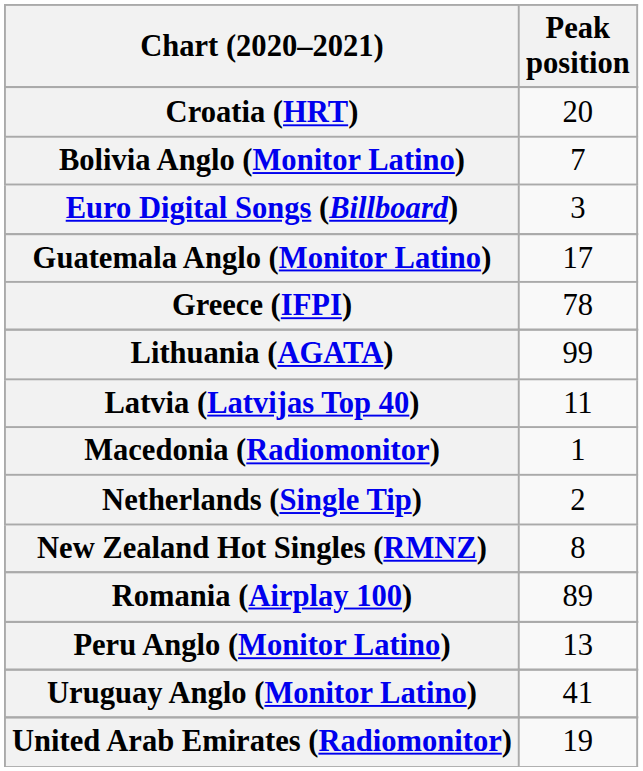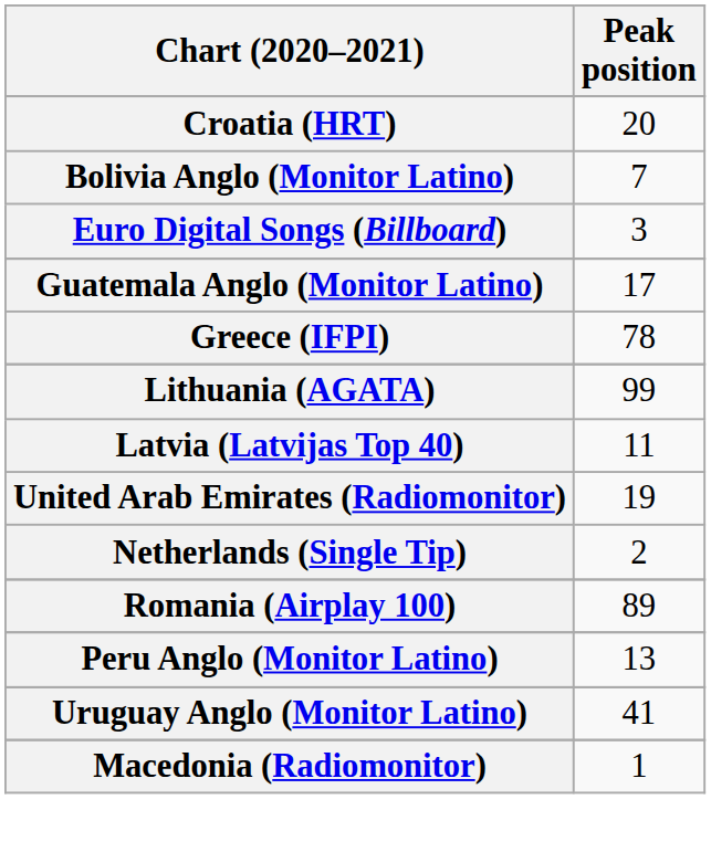 <table class="wikitable sortable plainrowheaders" style="text-align:center">
 <tr>
 <th scope="col">Chart (2020–2021)</th>
 <th scope="col">Peak<br>position</th>
 </tr>
 <tr>
 </tr>
 <tr>
 <th scope="row">Croatia (<a href='#'>HRT</a>)</th>
 <td>20</td>
 </tr>
 <tr>
 <th scope="row">Bolivia Anglo (<a href='#'>Monitor Latino</a>)</th>
 <td>7</td>
 </tr>
 <tr>
 <th scope="row"><a href='#'>Euro Digital Songs</a> (<em><a href='#'>Billboard</a></em>)</th>
 <td>3</td>
 </tr>
 <tr>
 </tr>
 <tr>
 <th scope="row">Guatemala Anglo (<a href='#'>Monitor Latino</a>)</th>
 <td>17</td>
 </tr>
 <tr>
 <th scope="row">Greece (<a href='#'>IFPI</a>)</th>
 <td>78</td>
 </tr>
 <tr>
 </tr>
 <tr>
 </tr>
 <tr>
 <th scope="row">Lithuania (<a href='#'>AGATA</a>)</th>
 <td>99</td>
 </tr>
 <tr>
 <th scope="row">Latvia (<a href='#'>Latvijas Top 40</a>)</th>
 <td>11</td>
 </tr>
 <tr>
-<th scope=row>Macedonia (<a href='#'>Radiomonitor</a>)</th>
-<td>1</td>
+<th scope=row>United Arab Emirates (<a href='#'>Radiomonitor</a>)</th>
+<td>19</td>
 </tr>
 <tr>
 <th scope="row">Netherlands (<a href='#'>Single Tip</a>)</th>
 <td>2</td>
-</tr>
-<tr>
-<th scope="row">New Zealand Hot Singles (<a href='#'>RMNZ</a>)</th>
-<td>8</td>
 </tr>
 <tr>
 </tr>
 <tr>
 <th scope="row">Romania (<a href='#'>Airplay 100</a>)</th>
 <td>89</td>
 </tr>
 <tr>
 </tr>
 <tr>
 </tr>
 <tr>
 <th scope="row">Peru Anglo (<a href='#'>Monitor Latino</a>)</th>
 <td>13</td>
 </tr>
 <tr>
 </tr>
 <tr>
 </tr>
 <tr>
 <th scope="row">Uruguay Anglo (<a href='#'>Monitor Latino</a>)</th>
 <td>41</td>
 </tr>
 <tr>
 </tr>
 <tr>
-<th scope=row>United Arab Emirates (<a href='#'>Radiomonitor</a>)</th>
-<td>19</td>
+<th scope=row>Macedonia (<a href='#'>Radiomonitor</a>)</th>
+<td>1</td>
 </tr>
 </table>
